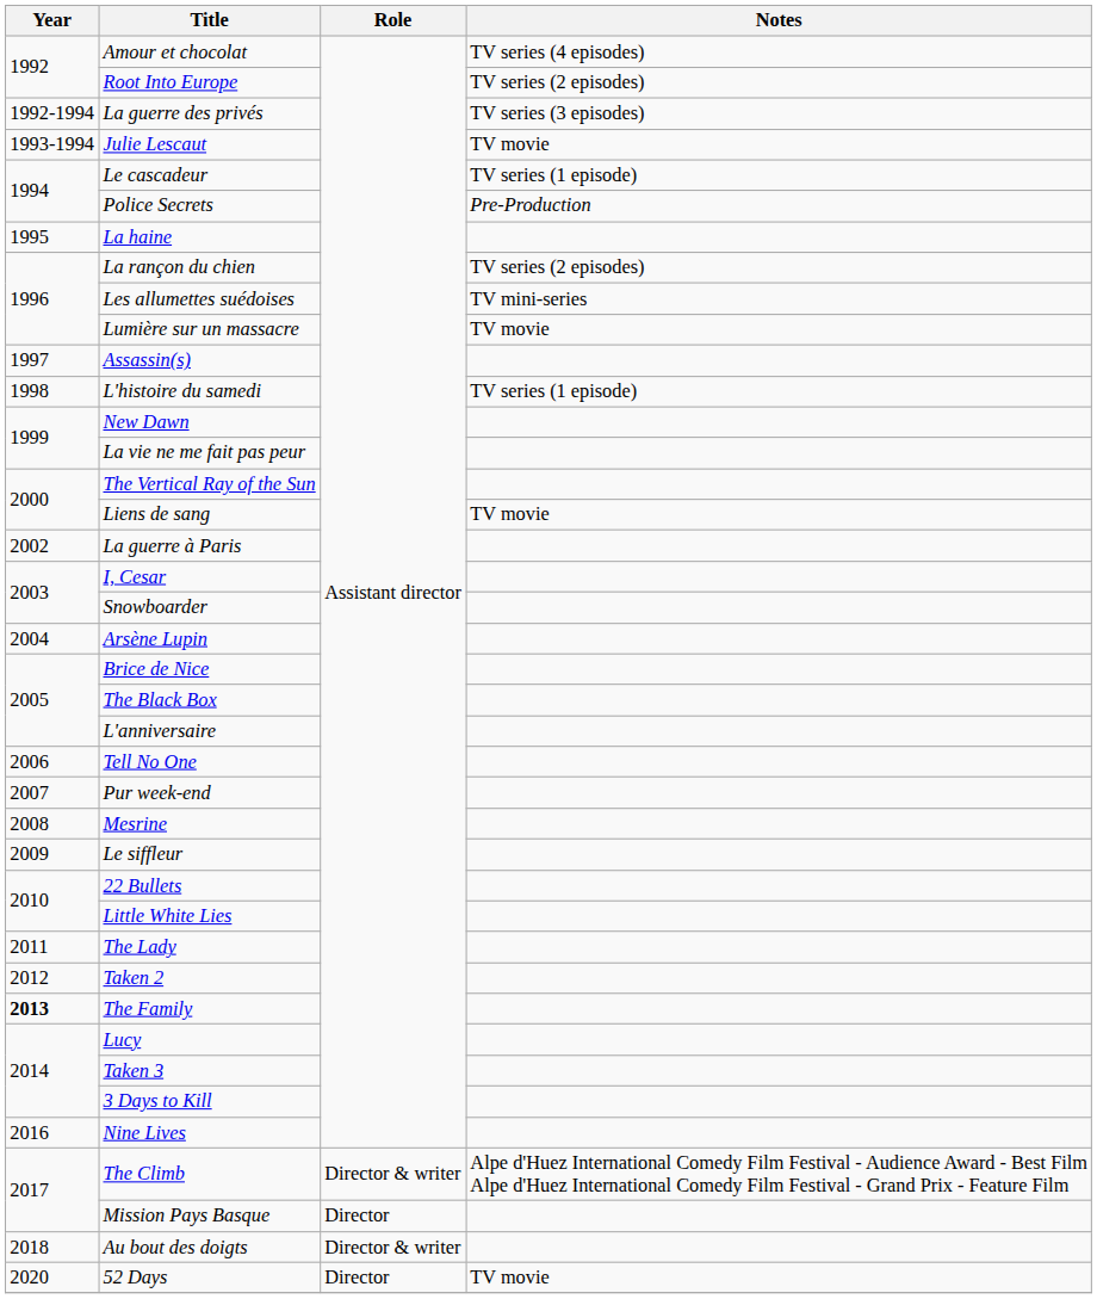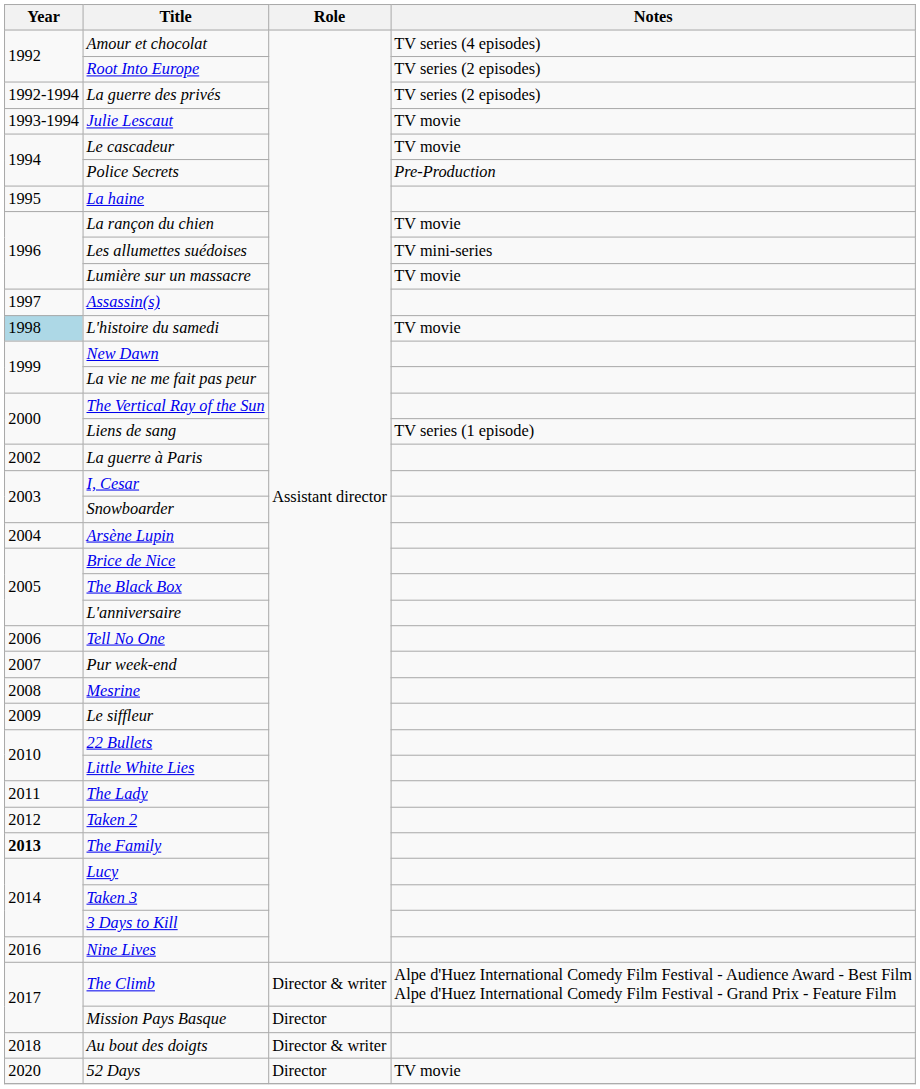 <table class="wikitable">
 <tr>
 <th>Year</th>
 <th>Title</th>
 <th>Role</th>
 <th>Notes</th>
 </tr>
 <tr>
 <td rowspan=2>1992</td>
 <td><em>Amour et chocolat</em></td>
 <td rowspan=36>Assistant director</td>
 <td>TV series (4 episodes)</td>
 </tr>
 <tr>
 <td><em><a href='#'>Root Into Europe</a></em></td>
 <td>TV series (2 episodes)</td>
 </tr>
 <tr>
 <td>1992-1994</td>
 <td><em>La guerre des privés</em></td>
-<td>TV series (3 episodes)</td>
+<td>TV series (2 episodes)</td>
 </tr>
 <tr>
 <td>1993-1994</td>
 <td><em><a href='#'>Julie Lescaut</a></em></td>
 <td>TV movie</td>
 </tr>
 <tr>
 <td rowspan=2>1994</td>
 <td><em>Le cascadeur</em></td>
-<td>TV series (1 episode)</td>
+<td>TV movie</td>
 </tr>
 <tr>
 <td><em>Police Secrets</em></td>
 <td><em>Pre-Production</em></td>
 </tr>
 <tr>
 <td>1995</td>
 <td><em><a href='#'>La haine</a></em></td>
 <td></td>
 </tr>
 <tr>
 <td rowspan=3>1996</td>
 <td><em>La rançon du chien</em></td>
-<td>TV series (2 episodes)</td>
+<td>TV movie</td>
 </tr>
 <tr>
 <td><em>Les allumettes suédoises</em></td>
 <td>TV mini-series</td>
 </tr>
 <tr>
 <td><em>Lumière sur un massacre</em></td>
 <td>TV movie</td>
 </tr>
 <tr>
 <td>1997</td>
 <td><em><a href='#'>Assassin(s)</a></em></td>
 <td></td>
 </tr>
 <tr>
-<td>1998</td>
+<td style="background: lightblue;">1998</td>
 <td><em>L'histoire du samedi</em></td>
-<td>TV series (1 episode)</td>
+<td>TV movie</td>
 </tr>
 <tr>
 <td rowspan=2>1999</td>
 <td><em><a href='#'>New Dawn</a></em></td>
 <td></td>
 </tr>
 <tr>
 <td><em>La vie ne me fait pas peur</em></td>
 <td></td>
 </tr>
 <tr>
 <td rowspan=2>2000</td>
 <td><em><a href='#'>The Vertical Ray of the Sun</a></em></td>
 <td></td>
 </tr>
 <tr>
 <td><em>Liens de sang</em></td>
-<td>TV movie</td>
+<td>TV series (1 episode)</td>
 </tr>
 <tr>
 <td>2002</td>
 <td><em>La guerre à Paris</em></td>
 <td></td>
 </tr>
 <tr>
 <td rowspan=2>2003</td>
 <td><em><a href='#'>I, Cesar</a></em></td>
 <td></td>
 </tr>
 <tr>
 <td><em>Snowboarder</em></td>
 <td></td>
 </tr>
 <tr>
 <td>2004</td>
 <td><em><a href='#'>Arsène Lupin</a></em></td>
 <td></td>
 </tr>
 <tr>
 <td rowspan=3>2005</td>
 <td><em><a href='#'>Brice de Nice</a></em></td>
 <td></td>
 </tr>
 <tr>
 <td><em><a href='#'>The Black Box</a></em></td>
 <td></td>
 </tr>
 <tr>
 <td><em>L'anniversaire</em></td>
 <td></td>
 </tr>
 <tr>
 <td>2006</td>
 <td><em><a href='#'>Tell No One</a></em></td>
 <td></td>
 </tr>
 <tr>
 <td>2007</td>
 <td><em>Pur week-end</em></td>
 <td></td>
 </tr>
 <tr>
 <td>2008</td>
 <td><em><a href='#'>Mesrine</a></em></td>
 <td></td>
 </tr>
 <tr>
 <td>2009</td>
 <td><em>Le siffleur</em></td>
 <td></td>
 </tr>
 <tr>
 <td rowspan=2>2010</td>
 <td><em><a href='#'>22 Bullets</a></em></td>
 <td></td>
 </tr>
 <tr>
 <td><em><a href='#'>Little White Lies</a></em></td>
 <td></td>
 </tr>
 <tr>
 <td>2011</td>
 <td><em><a href='#'>The Lady</a></em></td>
 <td></td>
 </tr>
 <tr>
 <td>2012</td>
 <td><em><a href='#'>Taken 2</a></em></td>
 <td></td>
 </tr>
 <tr>
 <td><strong>2013</strong></td>
 <td><em><a href='#'>The Family</a></em></td>
 <td></td>
 </tr>
 <tr>
 <td rowspan=3>2014</td>
 <td><em><a href='#'>Lucy</a></em></td>
 <td></td>
 </tr>
 <tr>
 <td><em><a href='#'>Taken 3</a></em></td>
 <td></td>
 </tr>
 <tr>
 <td><em><a href='#'>3 Days to Kill</a></em></td>
 <td></td>
 </tr>
 <tr>
 <td>2016</td>
 <td><em><a href='#'>Nine Lives</a></em></td>
 <td></td>
 </tr>
 <tr>
 <td rowspan=2>2017</td>
 <td><em><a href='#'>The Climb</a></em></td>
 <td>Director & writer</td>
 <td>Alpe d'Huez International Comedy Film Festival - Audience Award - Best Film <br> Alpe d'Huez International Comedy Film Festival - Grand Prix - Feature Film</td>
 </tr>
 <tr>
 <td><em>Mission Pays Basque</em></td>
 <td>Director</td>
 <td></td>
 </tr>
 <tr>
 <td>2018</td>
 <td><em>Au bout des doigts</em></td>
 <td>Director & writer</td>
 <td></td>
 </tr>
 <tr>
 <td>2020</td>
 <td><em>52 Days</em></td>
 <td>Director</td>
 <td>TV movie</td>
 </tr>
 <tr>
 </tr>
 </table>
